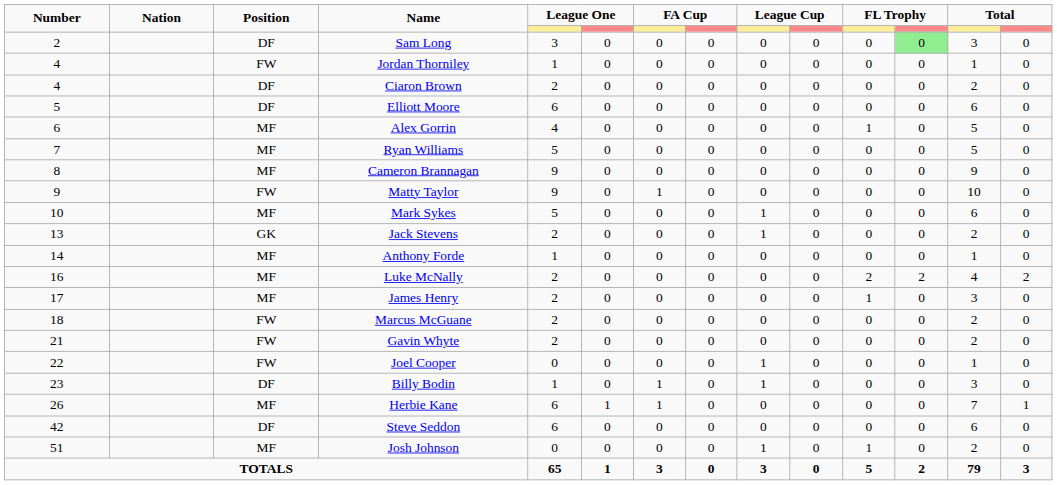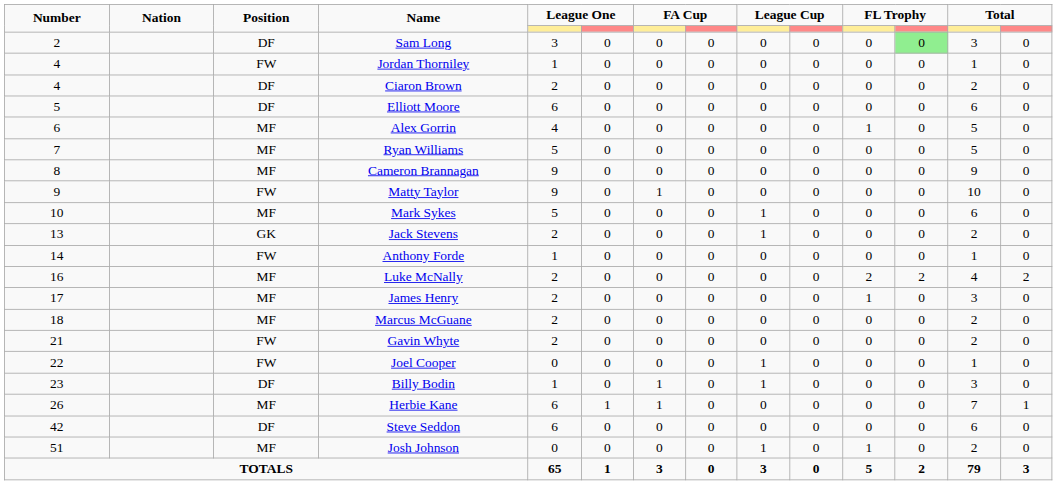 <table class="wikitable" style="font-size: 100%; text-align: center;">
 <tr>
 <td rowspan="2" width="10%" align="center"><strong>Number</strong></td>
 <td rowspan="2" width="10%" align="center"><strong>Nation</strong></td>
 <td rowspan="2" width="10%" align="center"><strong>Position</strong></td>
 <td rowspan="2" width="20%" align="center"><strong>Name</strong></td>
 <td colspan="2" align="center"><strong>League One</strong></td>
 <td colspan="2" align="center"><strong>FA Cup</strong></td>
 <td colspan="2" align="center"><strong>League Cup</strong></td>
 <td colspan="2" align="center"><strong>FL Trophy</strong></td>
 <td colspan="2" align="center"><strong>Total</strong></td>
 </tr>
 <tr>
 <th width=60 style="background: #FFEE99"></th>
 <th width=60 style="background: #FF8888"></th>
 <th width=60 style="background: #FFEE99"></th>
 <th width=60 style="background: #FF8888"></th>
 <th width=60 style="background: #FFEE99"></th>
 <th width=60 style="background: #FF8888"></th>
 <th width=60 style="background: #FFEE99"></th>
 <th width=60 style="background: #FF8888"></th>
 <th width=60 style="background: #FFEE99"></th>
 <th width=60 style="background: #FF8888"></th>
 </tr>
 <tr>
 <td>2</td>
 <td></td>
 <td>DF</td>
 <td><a href='#'>Sam Long</a></td>
 <td>3</td>
 <td>0</td>
 <td>0</td>
 <td>0</td>
 <td>0</td>
 <td>0</td>
 <td>0</td>
 <td style="background: lightgreen;">0</td>
 <td>3</td>
 <td>0</td>
 </tr>
 <tr>
 <td>4</td>
 <td></td>
 <td>FW</td>
 <td><a href='#'>Jordan Thorniley</a></td>
 <td>1</td>
 <td>0</td>
 <td>0</td>
 <td>0</td>
 <td>0</td>
 <td>0</td>
 <td>0</td>
 <td>0</td>
 <td>1</td>
 <td>0</td>
 </tr>
 <tr>
 <td>4</td>
 <td></td>
 <td>DF</td>
 <td><a href='#'>Ciaron Brown</a></td>
 <td>2</td>
 <td>0</td>
 <td>0</td>
 <td>0</td>
 <td>0</td>
 <td>0</td>
 <td>0</td>
 <td>0</td>
 <td>2</td>
 <td>0</td>
 </tr>
 <tr>
 <td>5</td>
 <td></td>
 <td>DF</td>
 <td><a href='#'>Elliott Moore</a></td>
 <td>6</td>
 <td>0</td>
 <td>0</td>
 <td>0</td>
 <td>0</td>
 <td>0</td>
 <td>0</td>
 <td>0</td>
 <td>6</td>
 <td>0</td>
 </tr>
 <tr>
 <td>6</td>
 <td></td>
 <td>MF</td>
 <td><a href='#'>Alex Gorrin</a></td>
 <td>4</td>
 <td>0</td>
 <td>0</td>
 <td>0</td>
 <td>0</td>
 <td>0</td>
 <td>1</td>
 <td>0</td>
 <td>5</td>
 <td>0</td>
 </tr>
 <tr>
 <td>7</td>
 <td></td>
 <td>MF</td>
 <td><a href='#'>Ryan Williams</a></td>
 <td>5</td>
 <td>0</td>
 <td>0</td>
 <td>0</td>
 <td>0</td>
 <td>0</td>
 <td>0</td>
 <td>0</td>
 <td>5</td>
 <td>0</td>
 </tr>
 <tr>
 <td>8</td>
 <td></td>
 <td>MF</td>
 <td><a href='#'>Cameron Brannagan</a></td>
 <td>9</td>
 <td>0</td>
 <td>0</td>
 <td>0</td>
 <td>0</td>
 <td>0</td>
 <td>0</td>
 <td>0</td>
 <td>9</td>
 <td>0</td>
 </tr>
 <tr>
 <td>9</td>
 <td></td>
 <td>FW</td>
 <td><a href='#'>Matty Taylor</a></td>
 <td>9</td>
 <td>0</td>
 <td>1</td>
 <td>0</td>
 <td>0</td>
 <td>0</td>
 <td>0</td>
 <td>0</td>
 <td>10</td>
 <td>0</td>
 </tr>
 <tr>
 <td>10</td>
 <td></td>
 <td>MF</td>
 <td><a href='#'>Mark Sykes</a></td>
 <td>5</td>
 <td>0</td>
 <td>0</td>
 <td>0</td>
 <td>1</td>
 <td>0</td>
 <td>0</td>
 <td>0</td>
 <td>6</td>
 <td>0</td>
 </tr>
 <tr>
 <td>13</td>
 <td></td>
 <td>GK</td>
 <td><a href='#'>Jack Stevens</a></td>
 <td>2</td>
 <td>0</td>
 <td>0</td>
 <td>0</td>
 <td>1</td>
 <td>0</td>
 <td>0</td>
 <td>0</td>
 <td>2</td>
 <td>0</td>
 </tr>
 <tr>
 <td>14</td>
 <td></td>
-<td>MF</td>
+<td>FW</td>
 <td><a href='#'>Anthony Forde</a></td>
 <td>1</td>
 <td>0</td>
 <td>0</td>
 <td>0</td>
 <td>0</td>
 <td>0</td>
 <td>0</td>
 <td>0</td>
 <td>1</td>
 <td>0</td>
 </tr>
 <tr>
 <td>16</td>
 <td></td>
 <td>MF</td>
 <td><a href='#'>Luke McNally</a></td>
 <td>2</td>
 <td>0</td>
 <td>0</td>
 <td>0</td>
 <td>0</td>
 <td>0</td>
 <td>2</td>
 <td>2</td>
 <td>4</td>
 <td>2</td>
 </tr>
 <tr>
 <td>17</td>
 <td></td>
 <td>MF</td>
 <td><a href='#'>James Henry</a></td>
 <td>2</td>
 <td>0</td>
 <td>0</td>
 <td>0</td>
 <td>0</td>
 <td>0</td>
 <td>1</td>
 <td>0</td>
 <td>3</td>
 <td>0</td>
 </tr>
 <tr>
 <td>18</td>
 <td></td>
-<td>FW</td>
+<td>MF</td>
 <td><a href='#'>Marcus McGuane</a></td>
 <td>2</td>
 <td>0</td>
 <td>0</td>
 <td>0</td>
 <td>0</td>
 <td>0</td>
 <td>0</td>
 <td>0</td>
 <td>2</td>
 <td>0</td>
 </tr>
 <tr>
 <td>21</td>
 <td></td>
 <td>FW</td>
 <td><a href='#'>Gavin Whyte</a></td>
 <td>2</td>
 <td>0</td>
 <td>0</td>
 <td>0</td>
 <td>0</td>
 <td>0</td>
 <td>0</td>
 <td>0</td>
 <td>2</td>
 <td>0</td>
 </tr>
 <tr>
 <td>22</td>
 <td></td>
 <td>FW</td>
 <td><a href='#'>Joel Cooper</a></td>
 <td>0</td>
 <td>0</td>
 <td>0</td>
 <td>0</td>
 <td>1</td>
 <td>0</td>
 <td>0</td>
 <td>0</td>
 <td>1</td>
 <td>0</td>
 </tr>
 <tr>
 <td>23</td>
 <td></td>
 <td>DF</td>
 <td><a href='#'>Billy Bodin</a></td>
 <td>1</td>
 <td>0</td>
 <td>1</td>
 <td>0</td>
 <td>1</td>
 <td>0</td>
 <td>0</td>
 <td>0</td>
 <td>3</td>
 <td>0</td>
 </tr>
 <tr>
 <td>26</td>
 <td></td>
 <td>MF</td>
 <td><a href='#'>Herbie Kane</a></td>
 <td>6</td>
 <td>1</td>
 <td>1</td>
 <td>0</td>
 <td>0</td>
 <td>0</td>
 <td>0</td>
 <td>0</td>
 <td>7</td>
 <td>1</td>
 </tr>
 <tr>
 <td>42</td>
 <td></td>
 <td>DF</td>
 <td><a href='#'>Steve Seddon</a></td>
 <td>6</td>
 <td>0</td>
 <td>0</td>
 <td>0</td>
 <td>0</td>
 <td>0</td>
 <td>0</td>
 <td>0</td>
 <td>6</td>
 <td>0</td>
 </tr>
 <tr>
 <td>51</td>
 <td></td>
 <td>MF</td>
 <td><a href='#'>Josh Johnson</a></td>
 <td>0</td>
 <td>0</td>
 <td>0</td>
 <td>0</td>
 <td>1</td>
 <td>0</td>
 <td>1</td>
 <td>0</td>
 <td>2</td>
 <td>0</td>
 </tr>
 <tr>
 <td colspan="4"><strong>TOTALS</strong></td>
 <td><strong>65</strong> </td>
 <td><strong>1</strong>  </td>
 <td><strong>3</strong>  </td>
 <td><strong>0</strong>  </td>
 <td><strong>3</strong>  </td>
 <td><strong>0</strong>  </td>
 <td><strong>5</strong>  </td>
 <td><strong>2</strong>  </td>
 <td><strong>79</strong>  </td>
 <td><strong>3</strong>  </td>
 </tr>
 </table>
